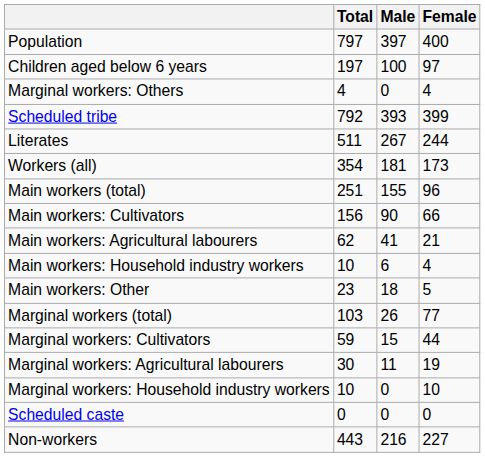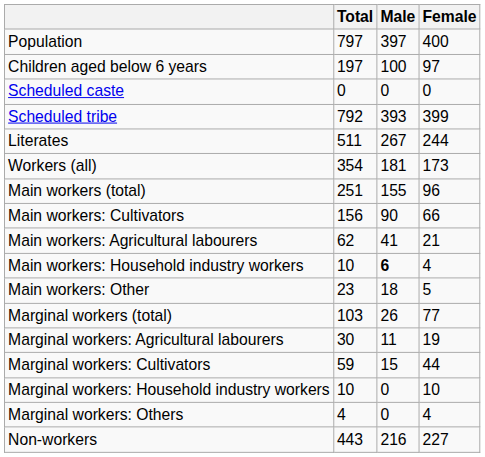 <table class="wikitable sortable">
 <tr>
 <th></th>
 <th>Total</th>
 <th>Male</th>
 <th>Female</th>
 </tr>
 <tr>
 <td>Population</td>
 <td>797</td>
 <td>397</td>
 <td>400</td>
 </tr>
 <tr>
 <td>Children aged below 6 years</td>
 <td>197</td>
 <td>100</td>
 <td>97</td>
 </tr>
 <tr>
-<td>Marginal workers: Others</td>
-<td>4</td>
+<td><a href='#'>Scheduled caste</a></td>
 <td>0</td>
-<td>4</td>
+<td>0</td>
+<td>0</td>
 </tr>
 <tr>
 <td><a href='#'>Scheduled tribe</a></td>
 <td>792</td>
 <td>393</td>
 <td>399</td>
 </tr>
 <tr>
 <td>Literates</td>
 <td>511</td>
 <td>267</td>
 <td>244</td>
 </tr>
 <tr>
 <td>Workers (all)</td>
 <td>354</td>
 <td>181</td>
 <td>173</td>
 </tr>
 <tr>
 <td>Main workers (total)</td>
 <td>251</td>
 <td>155</td>
 <td>96</td>
 </tr>
 <tr>
 <td>Main workers: Cultivators</td>
 <td>156</td>
 <td>90</td>
 <td>66</td>
 </tr>
 <tr>
 <td>Main workers: Agricultural labourers</td>
 <td>62</td>
 <td>41</td>
 <td>21</td>
 </tr>
 <tr>
 <td>Main workers: Household industry workers</td>
 <td>10</td>
-<td>6</td>
+<td><strong>6</strong></td>
 <td>4</td>
 </tr>
 <tr>
 <td>Main workers: Other</td>
 <td>23</td>
 <td>18</td>
 <td>5</td>
 </tr>
 <tr>
 <td>Marginal workers (total)</td>
 <td>103</td>
 <td>26</td>
 <td>77</td>
 </tr>
 <tr>
+<td>Marginal workers: Agricultural labourers</td>
+<td>30</td>
+<td>11</td>
+<td>19</td>
+</tr>
+<tr>
 <td>Marginal workers: Cultivators</td>
 <td>59</td>
 <td>15</td>
 <td>44</td>
-</tr>
-<tr>
-<td>Marginal workers: Agricultural labourers</td>
-<td>30</td>
-<td>11</td>
-<td>19</td>
 </tr>
 <tr>
 <td>Marginal workers: Household industry workers</td>
 <td>10</td>
 <td>0</td>
 <td>10</td>
 </tr>
 <tr>
-<td><a href='#'>Scheduled caste</a></td>
+<td>Marginal workers: Others</td>
+<td>4</td>
 <td>0</td>
-<td>0</td>
-<td>0</td>
+<td>4</td>
 </tr>
 <tr>
 <td>Non-workers</td>
 <td>443</td>
 <td>216</td>
 <td>227</td>
 </tr>
 </table>
